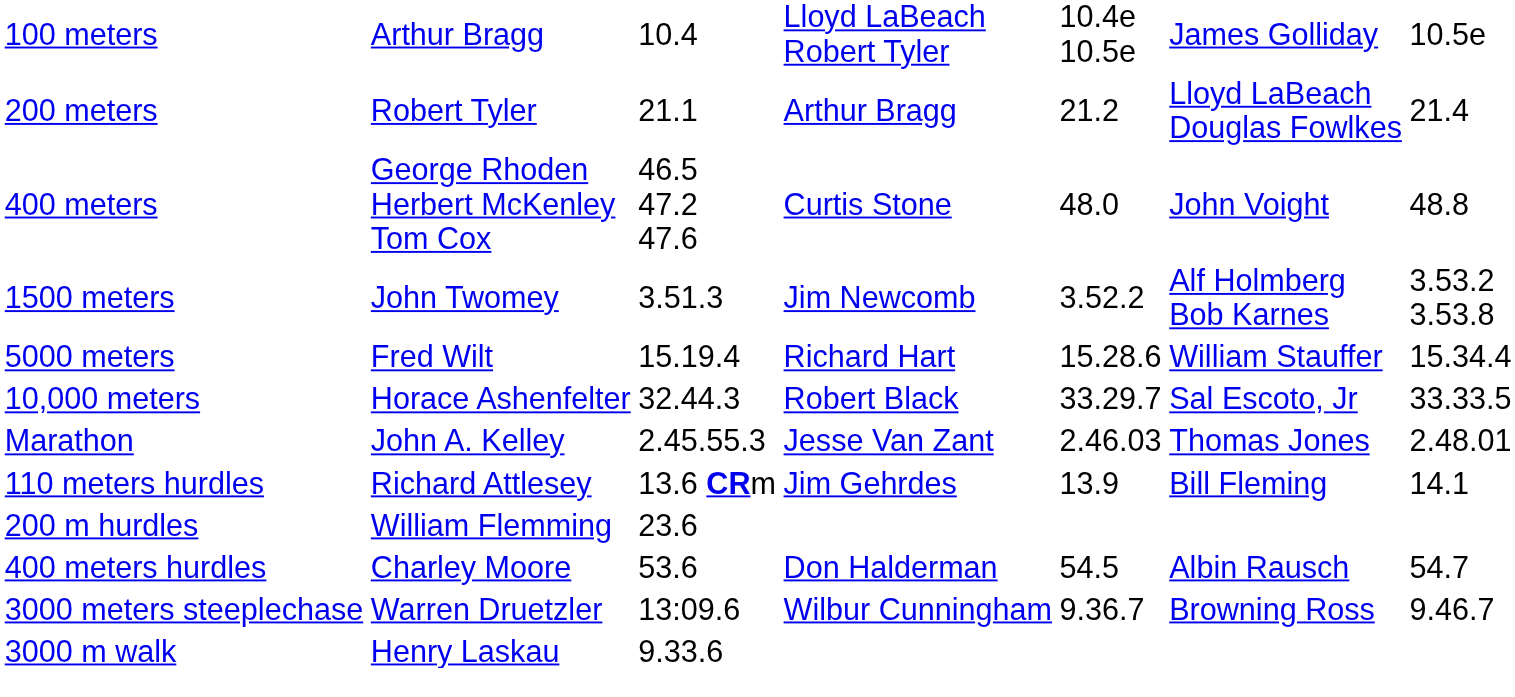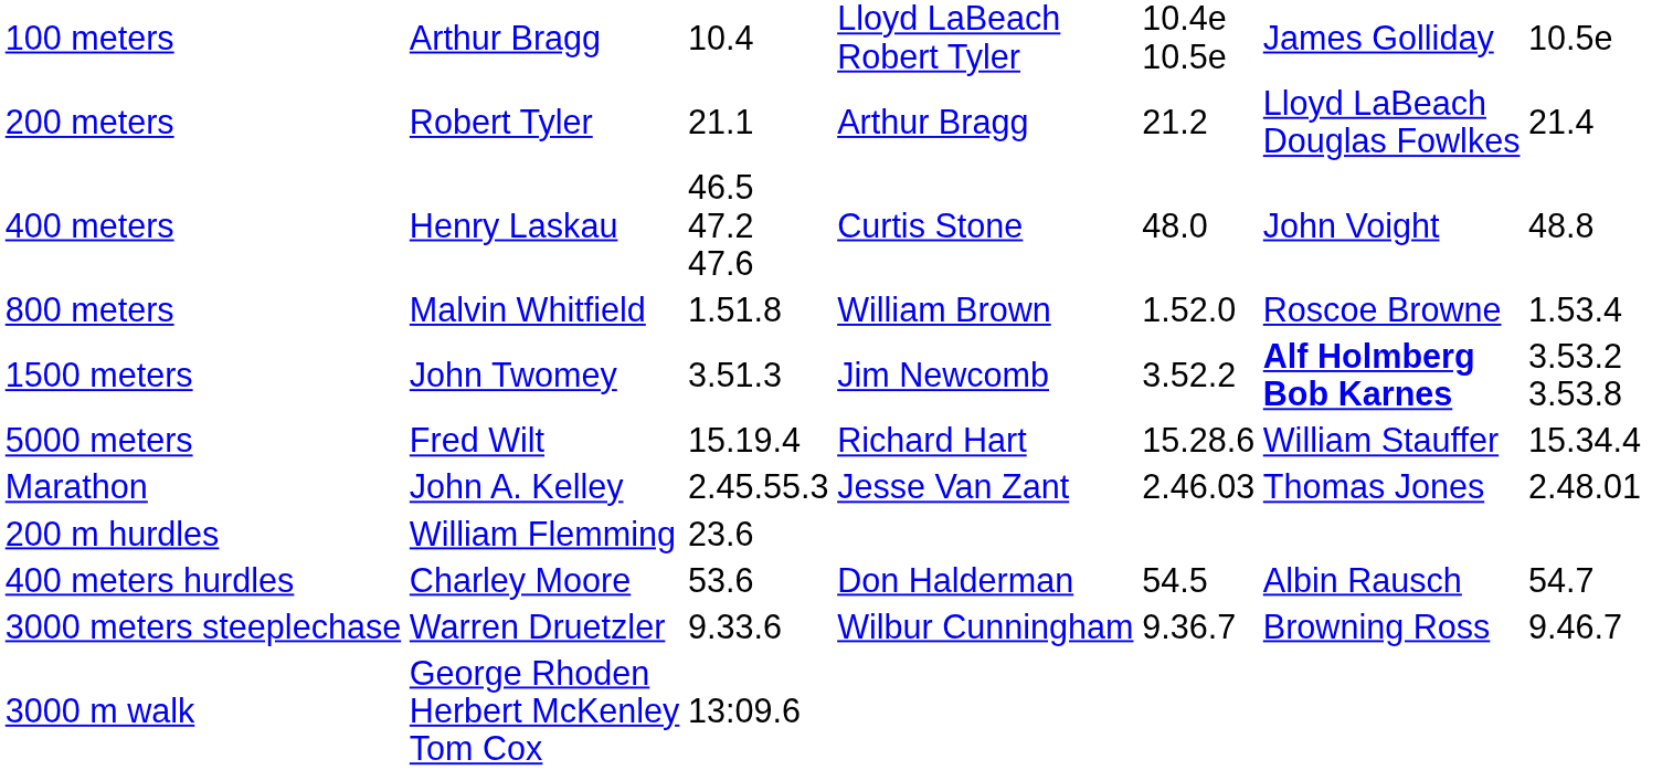 <table>
 <tr>
 <td><a href='#'>100 meters</a></td>
 <td><a href='#'>Arthur Bragg</a></td>
 <td>10.4</td>
 <td><a href='#'>Lloyd LaBeach</a> <br><a href='#'>Robert Tyler</a></td>
 <td>10.4e<br>10.5e</td>
 <td><a href='#'>James Golliday</a></td>
 <td>10.5e</td>
 </tr>
 <tr>
 <td><a href='#'>200 meters</a></td>
 <td><a href='#'>Robert Tyler</a></td>
 <td>21.1</td>
 <td><a href='#'>Arthur Bragg</a></td>
 <td>21.2</td>
 <td><a href='#'>Lloyd LaBeach</a> <br><a href='#'>Douglas Fowlkes</a></td>
 <td>21.4<br></td>
 </tr>
 <tr>
 <td><a href='#'>400 meters</a></td>
-<td><a href='#'>George Rhoden</a> <br><a href='#'>Herbert McKenley</a> <br><a href='#'>Tom Cox</a></td>
+<td><a href='#'>Henry Laskau</a></td>
 <td>46.5<br>47.2<br>47.6</td>
 <td><a href='#'>Curtis Stone</a></td>
 <td>48.0</td>
 <td><a href='#'>John Voight</a></td>
 <td>48.8</td>
 </tr>
 <tr>
+<td><a href='#'>800 meters</a></td>
+<td><a href='#'>Malvin Whitfield</a></td>
+<td>1.51.8</td>
+<td><a href='#'>William Brown</a></td>
+<td>1.52.0</td>
+<td><a href='#'>Roscoe Browne</a></td>
+<td>1.53.4</td>
+</tr>
+<tr>
 <td><a href='#'>1500 meters</a></td>
 <td><a href='#'>John Twomey</a></td>
 <td>3.51.3</td>
 <td><a href='#'>Jim Newcomb</a></td>
 <td>3.52.2</td>
-<td><a href='#'>Alf Holmberg</a> <br><a href='#'>Bob Karnes</a></td>
+<td><strong><a href='#'>Alf Holmberg</a> <br><a href='#'>Bob Karnes</a></strong></td>
 <td>3.53.2<br>3.53.8</td>
 </tr>
 <tr>
 <td><a href='#'>5000 meters</a></td>
 <td><a href='#'>Fred Wilt</a></td>
 <td>15.19.4</td>
 <td><a href='#'>Richard Hart</a></td>
 <td>15.28.6</td>
 <td><a href='#'>William Stauffer</a></td>
 <td>15.34.4</td>
 </tr>
 <tr>
-<td><a href='#'>10,000 meters</a></td>
-<td><a href='#'>Horace Ashenfelter</a></td>
-<td>32.44.3</td>
-<td><a href='#'>Robert Black</a></td>
-<td>33.29.7</td>
-<td><a href='#'>Sal Escoto, Jr</a></td>
-<td>33.33.5</td>
-</tr>
-<tr>
 <td><a href='#'>Marathon</a></td>
 <td><a href='#'>John A. Kelley</a></td>
 <td>2.45.55.3</td>
 <td><a href='#'>Jesse Van Zant</a></td>
 <td>2.46.03</td>
 <td><a href='#'>Thomas Jones</a></td>
 <td>2.48.01</td>
-</tr>
-<tr>
-<td><a href='#'>110 meters hurdles</a></td>
-<td><a href='#'>Richard Attlesey</a></td>
-<td>13.6 <strong><a href='#'>CR</a></strong>m</td>
-<td><a href='#'>Jim Gehrdes</a></td>
-<td>13.9</td>
-<td><a href='#'>Bill Fleming</a></td>
-<td>14.1</td>
 </tr>
 <tr>
 <td><a href='#'>200 m hurdles</a></td>
 <td><a href='#'>William Flemming</a></td>
 <td>23.6</td>
 <td></td>
 <td></td>
 <td></td>
 <td></td>
 </tr>
 <tr>
 <td><a href='#'>400 meters hurdles</a></td>
 <td><a href='#'>Charley Moore</a></td>
 <td>53.6</td>
 <td><a href='#'>Don Halderman</a></td>
 <td>54.5</td>
 <td><a href='#'>Albin Rausch</a></td>
 <td>54.7</td>
 </tr>
 <tr>
 <td><a href='#'>3000 meters steeplechase</a></td>
 <td><a href='#'>Warren Druetzler</a></td>
-<td>13:09.6</td>
+<td>9.33.6</td>
 <td><a href='#'>Wilbur Cunningham</a></td>
 <td>9.36.7</td>
 <td><a href='#'>Browning Ross</a></td>
 <td>9.46.7</td>
 </tr>
 <tr>
 <td><a href='#'>3000 m walk</a></td>
-<td><a href='#'>Henry Laskau</a></td>
-<td>9.33.6</td>
+<td><a href='#'>George Rhoden</a> <br><a href='#'>Herbert McKenley</a> <br><a href='#'>Tom Cox</a></td>
+<td>13:09.6</td>
 <td></td>
 <td></td>
 <td></td>
 <td></td>
 </tr>
 </table>
